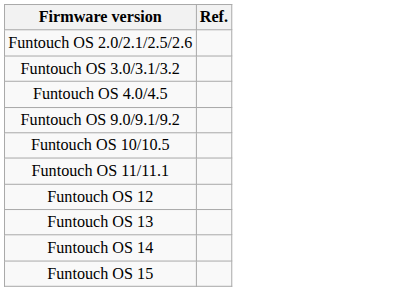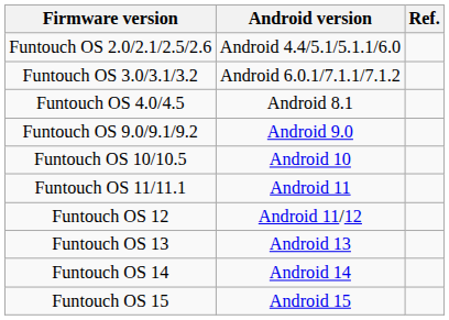 <table class="wikitable" mw-collapsible; style="text-align:center;">
 <tr>
 <th>Firmware version</th>
+<th>Android version</th>
 <th>Ref.</th>
 </tr>
 <tr>
 <td>Funtouch OS 2.0/2.1/2.5/2.6</td>
+<td>Android 4.4/5.1/5.1.1/6.0</td>
 <td></td>
 </tr>
 <tr>
 <td>Funtouch OS 3.0/3.1/3.2</td>
+<td>Android 6.0.1/7.1.1/7.1.2</td>
 <td></td>
 </tr>
 <tr>
 <td>Funtouch OS 4.0/4.5</td>
+<td>Android 8.1</td>
 <td></td>
 </tr>
 <tr>
 <td>Funtouch OS 9.0/9.1/9.2</td>
+<td><a href='#'>Android 9.0</a></td>
 <td></td>
 </tr>
 <tr>
 <td>Funtouch OS 10/10.5</td>
+<td><a href='#'>Android 10</a></td>
 <td></td>
 </tr>
 <tr>
 <td>Funtouch OS 11/11.1</td>
+<td><a href='#'>Android 11</a></td>
 <td></td>
 </tr>
 <tr>
 <td>Funtouch OS 12</td>
+<td><a href='#'>Android 11</a>/<a href='#'>12</a></td>
 <td></td>
 </tr>
 <tr>
 <td>Funtouch OS 13</td>
+<td><a href='#'>Android 13</a></td>
 <td></td>
 </tr>
 <tr>
 <td>Funtouch OS 14</td>
+<td><a href='#'>Android 14</a></td>
 <td></td>
 </tr>
 <tr>
 <td>Funtouch OS 15</td>
+<td><a href='#'>Android 15</a></td>
 <td></td>
 </tr>
 </table>
